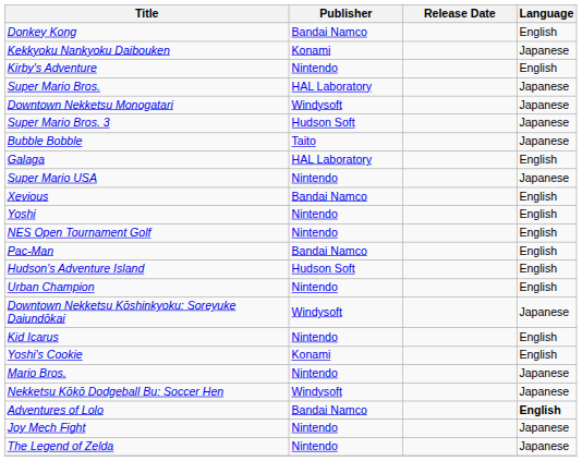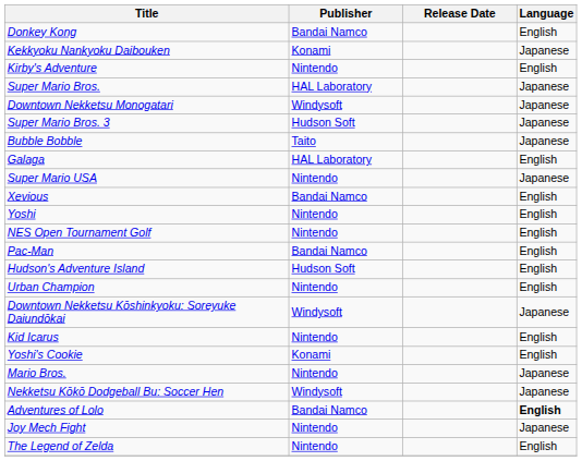 <table class="wikitable sortable" style="width:90%">
 <tr>
 <th width="50%">Title</th>
 <th width="20%">Publisher</th>
 <th width="20%">Release Date</th>
 <th width="10%">Language</th>
 </tr>
 <tr>
 <td><em><a href='#'>Donkey Kong</a></em></td>
 <td><a href='#'>Bandai Namco</a></td>
 <td></td>
 <td>English</td>
 </tr>
 <tr>
 <td><em><a href='#'>Kekkyoku Nankyoku Daibouken</a></em></td>
 <td><a href='#'>Konami</a></td>
 <td></td>
 <td>Japanese</td>
 </tr>
 <tr>
 <td><em><a href='#'>Kirby's Adventure</a></em></td>
 <td><a href='#'>Nintendo</a></td>
 <td></td>
 <td>English</td>
 </tr>
 <tr>
 <td><em><a href='#'>Super Mario Bros.</a></em></td>
 <td><a href='#'>HAL Laboratory</a></td>
 <td></td>
 <td>Japanese</td>
 </tr>
 <tr>
 <td><em><a href='#'>Downtown Nekketsu Monogatari</a></em></td>
 <td><a href='#'>Windysoft</a></td>
 <td></td>
 <td>Japanese</td>
 </tr>
 <tr>
 <td><em><a href='#'>Super Mario Bros. 3</a></em></td>
 <td><a href='#'>Hudson Soft</a></td>
 <td></td>
 <td>Japanese</td>
 </tr>
 <tr>
 <td><em><a href='#'>Bubble Bobble</a></em></td>
 <td><a href='#'>Taito</a></td>
 <td></td>
 <td>Japanese</td>
 </tr>
 <tr>
 <td><em><a href='#'>Galaga</a></em></td>
 <td><a href='#'>HAL Laboratory</a></td>
 <td></td>
 <td>English</td>
 </tr>
 <tr>
 <td><em><a href='#'>Super Mario USA</a></em></td>
 <td><a href='#'>Nintendo</a></td>
 <td></td>
 <td>Japanese</td>
 </tr>
 <tr>
 <td><em><a href='#'>Xevious</a></em></td>
 <td><a href='#'>Bandai Namco</a></td>
 <td></td>
 <td>English</td>
 </tr>
 <tr>
 <td><em><a href='#'>Yoshi</a></em></td>
 <td><a href='#'>Nintendo</a></td>
 <td></td>
 <td>English</td>
 </tr>
 <tr>
 <td><em><a href='#'>NES Open Tournament Golf</a></em></td>
 <td><a href='#'>Nintendo</a></td>
 <td></td>
 <td>English</td>
 </tr>
 <tr>
 <td><em><a href='#'>Pac-Man</a></em></td>
 <td><a href='#'>Bandai Namco</a></td>
 <td></td>
 <td>English</td>
 </tr>
 <tr>
 <td><em><a href='#'>Hudson's Adventure Island</a></em></td>
 <td><a href='#'>Hudson Soft</a></td>
 <td></td>
 <td>English</td>
 </tr>
 <tr>
 <td><em><a href='#'>Urban Champion</a></em></td>
 <td><a href='#'>Nintendo</a></td>
 <td></td>
 <td>English</td>
 </tr>
 <tr>
 <td><em><a href='#'>Downtown Nekketsu Kōshinkyoku: Soreyuke Daiundōkai</a></em></td>
 <td><a href='#'>Windysoft</a></td>
 <td></td>
 <td>Japanese</td>
 </tr>
 <tr>
 <td><em><a href='#'>Kid Icarus</a></em></td>
 <td><a href='#'>Nintendo</a></td>
 <td></td>
 <td>English</td>
 </tr>
 <tr>
 <td><em><a href='#'>Yoshi's Cookie</a></em></td>
 <td><a href='#'>Konami</a></td>
 <td></td>
 <td>English</td>
 </tr>
 <tr>
 <td><em><a href='#'>Mario Bros.</a></em></td>
 <td><a href='#'>Nintendo</a></td>
 <td></td>
 <td>Japanese</td>
 </tr>
 <tr>
 <td><em><a href='#'>Nekketsu Kōkō Dodgeball Bu: Soccer Hen</a></em></td>
 <td><a href='#'>Windysoft</a></td>
 <td></td>
 <td>Japanese</td>
 </tr>
 <tr>
 <td><em><a href='#'>Adventures of Lolo</a></em></td>
 <td><a href='#'>Bandai Namco</a></td>
 <td></td>
 <td><strong>English</strong></td>
 </tr>
 <tr>
 <td><em><a href='#'>Joy Mech Fight</a></em></td>
 <td><a href='#'>Nintendo</a></td>
 <td></td>
 <td>Japanese</td>
 </tr>
 <tr>
 <td><em><a href='#'>The Legend of Zelda</a></em></td>
 <td><a href='#'>Nintendo</a></td>
 <td></td>
-<td>Japanese</td>
+<td>English</td>
 </tr>
 <tr>
 </tr>
 </table>
